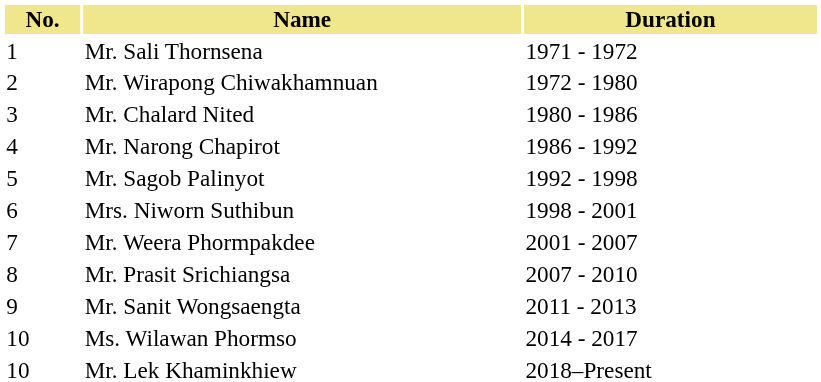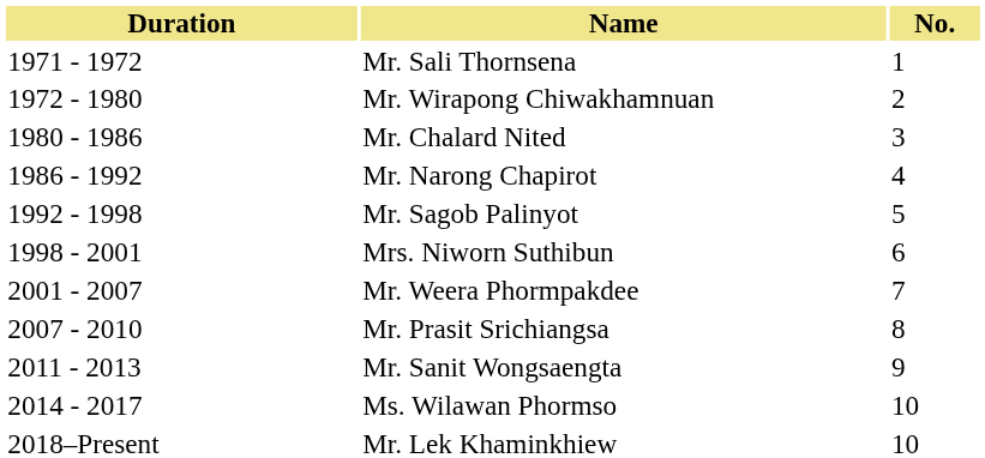 <table class="PrvPe0b">
 <tr>
+<th width="200" style="background: Khaki;text-align: center;">Duration</th>
+<th width="300" style="background: Khaki;text-align: center;">Name</th>
 <th width="50" style="background: Khaki;text-align: center;">No.</th>
-<th width="300" style="background: Khaki;text-align: center;">Name</th>
-<th width="200" style="background: Khaki;text-align: center;">Duration</th>
 </tr>
 <tr>
+<td>1971 - 1972</td>
+<td>Mr. Sali Thornsena</td>
 <td>1</td>
-<td>Mr. Sali Thornsena</td>
-<td>1971 - 1972</td>
 </tr>
 <tr>
+<td>1972 - 1980</td>
+<td>Mr. Wirapong Chiwakhamnuan</td>
 <td>2</td>
-<td>Mr. Wirapong Chiwakhamnuan</td>
-<td>1972 - 1980</td>
 </tr>
 <tr>
+<td>1980 - 1986</td>
+<td>Mr. Chalard Nited</td>
 <td>3</td>
-<td>Mr. Chalard Nited</td>
-<td>1980 - 1986</td>
 </tr>
 <tr>
+<td>1986 - 1992</td>
+<td>Mr. Narong Chapirot</td>
 <td>4</td>
-<td>Mr. Narong Chapirot</td>
-<td>1986 - 1992</td>
 </tr>
 <tr>
+<td>1992 - 1998</td>
+<td>Mr. Sagob Palinyot</td>
 <td>5</td>
-<td>Mr. Sagob Palinyot</td>
-<td>1992 - 1998</td>
 </tr>
 <tr>
+<td>1998 - 2001</td>
+<td>Mrs. Niworn Suthibun</td>
 <td>6</td>
-<td>Mrs. Niworn Suthibun</td>
-<td>1998 - 2001</td>
 </tr>
 <tr>
+<td>2001 - 2007</td>
+<td>Mr. Weera Phormpakdee</td>
 <td>7</td>
-<td>Mr. Weera Phormpakdee</td>
-<td>2001 - 2007</td>
 </tr>
 <tr>
+<td>2007 - 2010</td>
+<td>Mr. Prasit Srichiangsa</td>
 <td>8</td>
-<td>Mr. Prasit Srichiangsa</td>
-<td>2007 - 2010</td>
 </tr>
 <tr>
+<td>2011 - 2013</td>
+<td>Mr. Sanit Wongsaengta</td>
 <td>9</td>
-<td>Mr. Sanit Wongsaengta</td>
-<td>2011 - 2013</td>
 </tr>
 <tr>
+<td>2014 - 2017</td>
+<td>Ms. Wilawan Phormso</td>
 <td>10</td>
-<td>Ms. Wilawan Phormso</td>
-<td>2014 - 2017</td>
 </tr>
 <tr>
+<td>2018–Present</td>
+<td>Mr. Lek Khaminkhiew</td>
 <td>10</td>
-<td>Mr. Lek Khaminkhiew</td>
-<td>2018–Present</td>
 </tr>
 </table>
